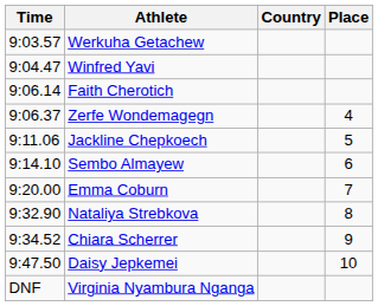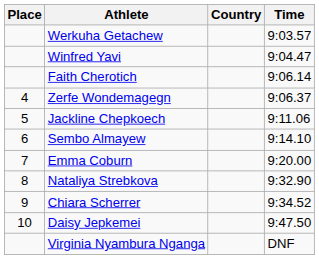 <table class="wikitable">
 <tr>
-<th>Time</th>
+<th>Place</th>
 <th>Athlete</th>
 <th>Country</th>
-<th>Place</th>
+<th>Time</th>
 </tr>
 <tr>
-<td>9:03.57</td>
+<td align=center></td>
 <td><a href='#'>Werkuha Getachew</a></td>
 <td></td>
-<td align=center></td>
+<td>9:03.57</td>
 </tr>
 <tr>
-<td>9:04.47</td>
+<td align=center></td>
 <td><a href='#'>Winfred Yavi</a></td>
 <td></td>
-<td align=center></td>
+<td>9:04.47</td>
 </tr>
 <tr>
-<td>9:06.14</td>
+<td align=center></td>
 <td><a href='#'>Faith Cherotich</a></td>
 <td></td>
-<td align=center></td>
+<td>9:06.14</td>
 </tr>
 <tr>
-<td>9:06.37</td>
+<td align=center>4</td>
 <td><a href='#'>Zerfe Wondemagegn</a></td>
 <td></td>
-<td align=center>4</td>
+<td>9:06.37</td>
 </tr>
 <tr>
-<td>9:11.06</td>
+<td align=center>5</td>
 <td><a href='#'>Jackline Chepkoech</a></td>
 <td></td>
-<td align=center>5</td>
+<td>9:11.06</td>
 </tr>
 <tr>
-<td>9:14.10</td>
+<td align=center>6</td>
 <td><a href='#'>Sembo Almayew</a></td>
 <td></td>
-<td align=center>6</td>
+<td>9:14.10</td>
 </tr>
 <tr>
-<td>9:20.00</td>
+<td align=center>7</td>
 <td><a href='#'>Emma Coburn</a></td>
 <td></td>
-<td align=center>7</td>
+<td>9:20.00</td>
 </tr>
 <tr>
-<td>9:32.90</td>
+<td align=center>8</td>
 <td><a href='#'>Nataliya Strebkova</a></td>
 <td></td>
-<td align=center>8</td>
+<td>9:32.90</td>
 </tr>
 <tr>
-<td>9:34.52</td>
+<td align=center>9</td>
 <td><a href='#'>Chiara Scherrer</a></td>
 <td></td>
-<td align=center>9</td>
+<td>9:34.52</td>
 </tr>
 <tr>
-<td>9:47.50</td>
+<td align=center>10</td>
 <td><a href='#'>Daisy Jepkemei</a></td>
 <td></td>
-<td align=center>10</td>
+<td>9:47.50</td>
 </tr>
 <tr>
-<td>DNF</td>
+<td align=center></td>
 <td><a href='#'>Virginia Nyambura Nganga</a></td>
 <td></td>
-<td align=center></td>
+<td>DNF</td>
 </tr>
 </table>
